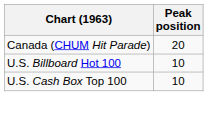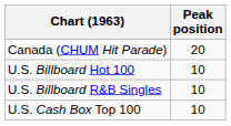 <table class="wikitable">
 <tr>
 <th>Chart (1963)</th>
 <th>Peak<br>position</th>
 </tr>
 <tr>
 <td>Canada (<a href='#'>CHUM</a> <em>Hit Parade</em>)</td>
 <td style="text-align:center;">20</td>
 </tr>
 <tr>
 <td>U.S. <em>Billboard</em> <a href='#'>Hot 100</a></td>
 <td align="center">10</td>
 </tr>
 <tr>
+<td>U.S. <em>Billboard</em> <a href='#'>R&B Singles</a></td>
+<td align="center">10</td>
+</tr>
+<tr>
 <td>U.S. <em>Cash Box</em> Top 100</td>
 <td align="center">10</td>
 </tr>
 </table>
